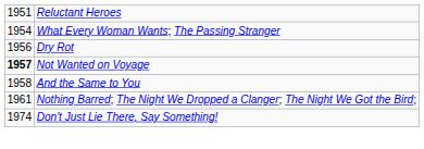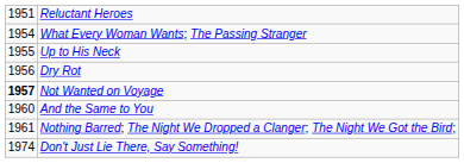 <table class="wikitable">
 <tr>
 <td>1951</td>
 <td><em><a href='#'>Reluctant Heroes</a></em></td>
 </tr>
 <tr>
 <td>1954</td>
 <td><em><a href='#'>What Every Woman Wants</a></em>; <em><a href='#'>The Passing Stranger</a></em></td>
 </tr>
 <tr>
+<td>1955</td>
+<td><em><a href='#'>Up to His Neck</a></em></td>
+</tr>
+<tr>
 <td>1956</td>
 <td><em><a href='#'>Dry Rot</a></em></td>
 </tr>
 <tr>
 <td><strong>1957</strong></td>
 <td><em><a href='#'>Not Wanted on Voyage</a></em></td>
 </tr>
 <tr>
-<td>1958</td>
+<td>1960</td>
 <td><em><a href='#'>And the Same to You</a></em></td>
 </tr>
 <tr>
 <td>1961</td>
 <td><em><a href='#'>Nothing Barred</a></em>; <em><a href='#'>The Night We Dropped a Clanger</a></em>; <em><a href='#'>The Night We Got the Bird</a></em>;</td>
 </tr>
 <tr>
 <td>1974</td>
 <td><em><a href='#'>Don't Just Lie There, Say Something!</a></em></td>
 </tr>
 </table>
